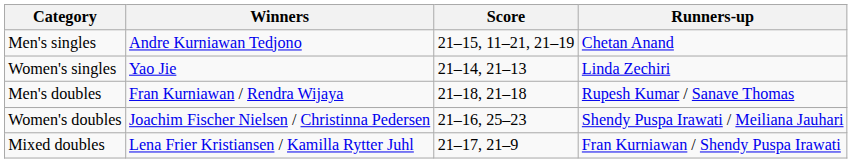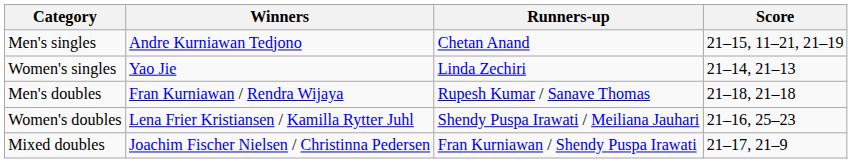 <table class=wikitable style="white-space:nowrap">
 <tr>
 <th>Category</th>
 <th>Winners</th>
+<th>Runners-up</th>
 <th>Score</th>
-<th>Runners-up</th>
 </tr>
 <tr>
 <td>Men's singles</td>
 <td> <a href='#'>Andre Kurniawan Tedjono</a></td>
+<td> <a href='#'>Chetan Anand</a></td>
 <td>21–15, 11–21, 21–19</td>
-<td> <a href='#'>Chetan Anand</a></td>
 </tr>
 <tr>
 <td>Women's singles</td>
 <td> <a href='#'>Yao Jie</a></td>
+<td> <a href='#'>Linda Zechiri</a></td>
 <td>21–14, 21–13</td>
-<td> <a href='#'>Linda Zechiri</a></td>
 </tr>
 <tr>
 <td>Men's doubles</td>
 <td> <a href='#'>Fran Kurniawan</a> / <a href='#'>Rendra Wijaya</a></td>
+<td> <a href='#'>Rupesh Kumar</a> / <a href='#'>Sanave Thomas</a></td>
 <td>21–18, 21–18</td>
-<td> <a href='#'>Rupesh Kumar</a> / <a href='#'>Sanave Thomas</a></td>
 </tr>
 <tr>
 <td>Women's doubles</td>
-<td> <a href='#'>Joachim Fischer Nielsen</a> / <a href='#'>Christinna Pedersen</a></td>
+<td> <a href='#'>Lena Frier Kristiansen</a> / <a href='#'>Kamilla Rytter Juhl</a></td>
+<td> <a href='#'>Shendy Puspa Irawati</a> / <a href='#'>Meiliana Jauhari</a></td>
 <td>21–16, 25–23</td>
-<td> <a href='#'>Shendy Puspa Irawati</a> / <a href='#'>Meiliana Jauhari</a></td>
 </tr>
 <tr>
 <td>Mixed doubles</td>
-<td> <a href='#'>Lena Frier Kristiansen</a> / <a href='#'>Kamilla Rytter Juhl</a></td>
+<td> <a href='#'>Joachim Fischer Nielsen</a> / <a href='#'>Christinna Pedersen</a></td>
+<td> <a href='#'>Fran Kurniawan</a> / <a href='#'>Shendy Puspa Irawati</a></td>
 <td>21–17, 21–9</td>
-<td> <a href='#'>Fran Kurniawan</a> / <a href='#'>Shendy Puspa Irawati</a></td>
 </tr>
 </table>
